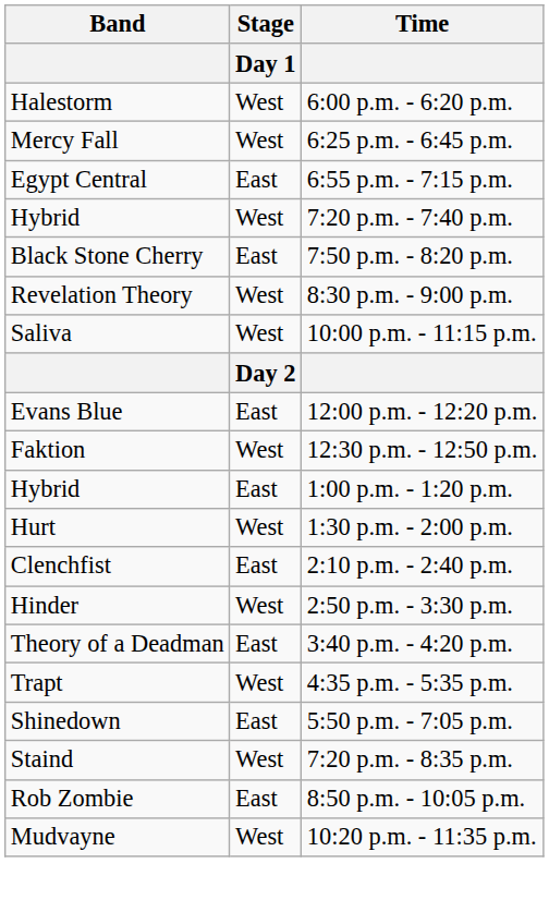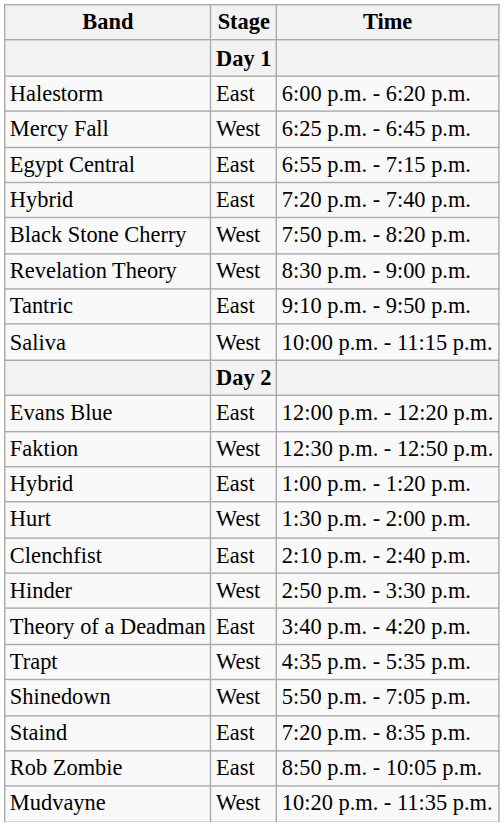 <table class="wikitable">
 <tr>
 <th>Band</th>
 <th>Stage</th>
 <th>Time</th>
 </tr>
 <tr>
 <th></th>
 <th>Day 1</th>
 <th></th>
 </tr>
 <tr>
 <td>Halestorm</td>
-<td>West</td>
+<td>East</td>
 <td>6:00 p.m. - 6:20 p.m.</td>
 </tr>
 <tr>
 <td>Mercy Fall</td>
 <td>West</td>
 <td>6:25 p.m. - 6:45 p.m.</td>
 </tr>
 <tr>
 <td>Egypt Central</td>
 <td>East</td>
 <td>6:55 p.m. - 7:15 p.m.</td>
 </tr>
 <tr>
 <td>Hybrid</td>
-<td>West</td>
+<td>East</td>
 <td>7:20 p.m. - 7:40 p.m.</td>
 </tr>
 <tr>
 <td>Black Stone Cherry</td>
-<td>East</td>
+<td>West</td>
 <td>7:50 p.m. - 8:20 p.m.</td>
 </tr>
 <tr>
 <td>Revelation Theory</td>
 <td>West</td>
 <td>8:30 p.m. - 9:00 p.m.</td>
+</tr>
+<tr>
+<td>Tantric</td>
+<td>East</td>
+<td>9:10 p.m. - 9:50 p.m.</td>
 </tr>
 <tr>
 <td>Saliva</td>
 <td>West</td>
 <td>10:00 p.m. - 11:15 p.m.</td>
 </tr>
 <tr>
 <th></th>
 <th>Day 2</th>
 <th></th>
 </tr>
 <tr>
 <td>Evans Blue</td>
 <td>East</td>
 <td>12:00 p.m. - 12:20 p.m.</td>
 </tr>
 <tr>
 <td>Faktion</td>
 <td>West</td>
 <td>12:30 p.m. - 12:50 p.m.</td>
 </tr>
 <tr>
 <td>Hybrid</td>
 <td>East</td>
 <td>1:00 p.m. - 1:20 p.m.</td>
 </tr>
 <tr>
 <td>Hurt</td>
 <td>West</td>
 <td>1:30 p.m. - 2:00 p.m.</td>
 </tr>
 <tr>
 <td>Clenchfist</td>
 <td>East</td>
 <td>2:10 p.m. - 2:40 p.m.</td>
 </tr>
 <tr>
 <td>Hinder</td>
 <td>West</td>
 <td>2:50 p.m. - 3:30 p.m.</td>
 </tr>
 <tr>
 <td>Theory of a Deadman</td>
 <td>East</td>
 <td>3:40 p.m. - 4:20 p.m.</td>
 </tr>
 <tr>
 <td>Trapt</td>
 <td>West</td>
 <td>4:35 p.m. - 5:35 p.m.</td>
 </tr>
 <tr>
 <td>Shinedown</td>
-<td>East</td>
+<td>West</td>
 <td>5:50 p.m. - 7:05 p.m.</td>
 </tr>
 <tr>
 <td>Staind</td>
-<td>West</td>
+<td>East</td>
 <td>7:20 p.m. - 8:35 p.m.</td>
 </tr>
 <tr>
 <td>Rob Zombie</td>
 <td>East</td>
 <td>8:50 p.m. - 10:05 p.m.</td>
 </tr>
 <tr>
 <td>Mudvayne</td>
 <td>West</td>
 <td>10:20 p.m. - 11:35 p.m.</td>
 </tr>
 </table>
